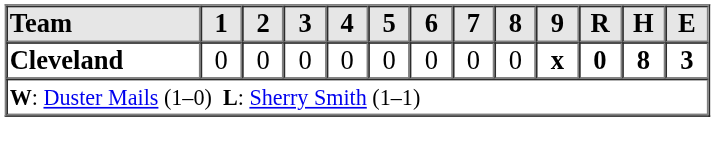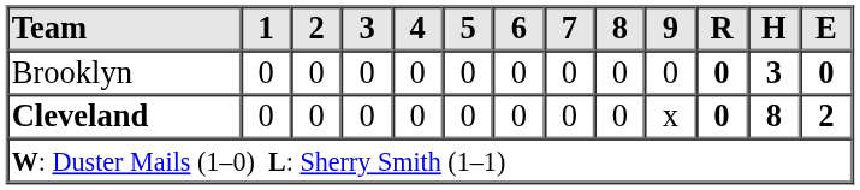 <table border="1" cellspacing="0"  style="width:425px; margin-left:3em;">
 <tr style="text-align:center; background:#e6e6e6;">
 <th style="text-align:left; width:125px;">Team</th>
 <th width=25>1</th>
 <th width=25>2</th>
 <th width=25>3</th>
 <th width=25>4</th>
 <th width=25>5</th>
 <th width=25>6</th>
 <th width=25>7</th>
 <th width=25>8</th>
 <th width=25>9</th>
 <th width=25>R</th>
 <th width=25>H</th>
 <th width=25>E</th>
 </tr>
 <tr style="text-align:center;">
+<td align=left>Brooklyn</td>
+<td>0</td>
+<td>0</td>
+<td>0</td>
+<td>0</td>
+<td>0</td>
+<td>0</td>
+<td>0</td>
+<td>0</td>
+<td>0</td>
+<td><strong>0</strong></td>
+<td><strong>3</strong></td>
+<td><strong>0</strong></td>
+</tr>
+<tr style="text-align:center;">
 <td align=left><strong>Cleveland</strong></td>
 <td>0</td>
 <td>0</td>
 <td>0</td>
 <td>0</td>
 <td>0</td>
 <td>0</td>
 <td>0</td>
 <td>0</td>
-<td><strong>x</strong></td>
+<td>x</td>
 <td><strong>0</strong></td>
 <td><strong>8</strong></td>
-<td><strong>3</strong></td>
+<td><strong>2</strong></td>
 </tr>
 <tr style="text-align:left;">
 <td colspan=13><small><strong>W</strong>: <a href='#'>Duster Mails</a> (1–0)  <strong>L</strong>: <a href='#'>Sherry Smith</a> (1–1)</small></td>
 </tr>
 </table>
